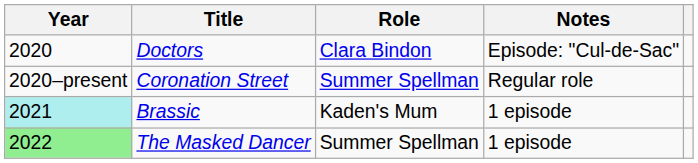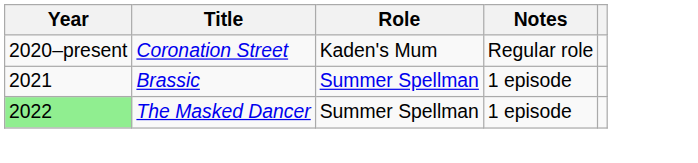 <table class="wikitable">
 <tr>
 <th>Year</th>
 <th>Title</th>
 <th>Role</th>
 <th>Notes</th>
 <th></th>
 </tr>
 <tr>
-<td>2020</td>
-<td><em><a href='#'>Doctors</a></em></td>
-<td><a href='#'>Clara Bindon</a></td>
-<td>Episode: "Cul-de-Sac"</td>
-<td align="center"></td>
-</tr>
-<tr>
 <td>2020–present</td>
 <td><em><a href='#'>Coronation Street</a></em></td>
-<td><a href='#'>Summer Spellman</a></td>
+<td>Kaden's Mum</td>
 <td>Regular role</td>
 <td align="center"></td>
 </tr>
 <tr>
-<td style="background: paleturquoise;">2021</td>
+<td>2021</td>
 <td><em><a href='#'>Brassic</a></em></td>
-<td>Kaden's Mum</td>
+<td><a href='#'>Summer Spellman</a></td>
 <td>1 episode</td>
 <td align="center"></td>
 </tr>
 <tr>
 <td style="background: lightgreen;">2022</td>
 <td><em><a href='#'>The Masked Dancer</a></em></td>
 <td>Summer Spellman</td>
 <td>1 episode</td>
 <td align="center"></td>
 </tr>
 </table>
